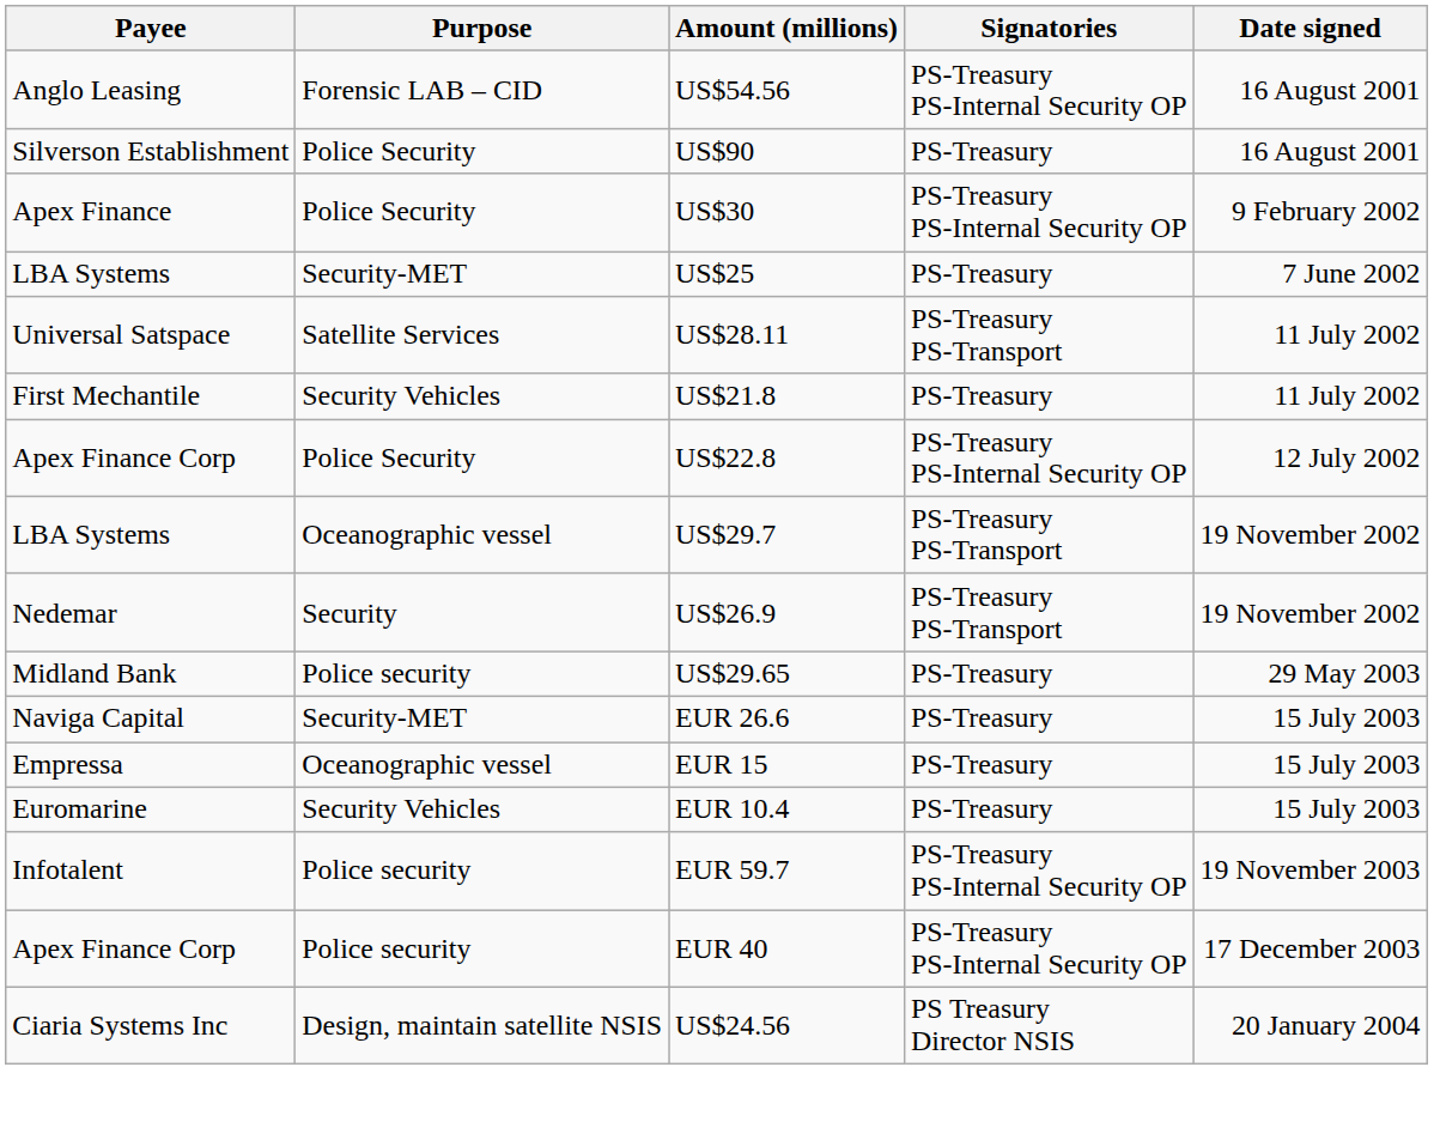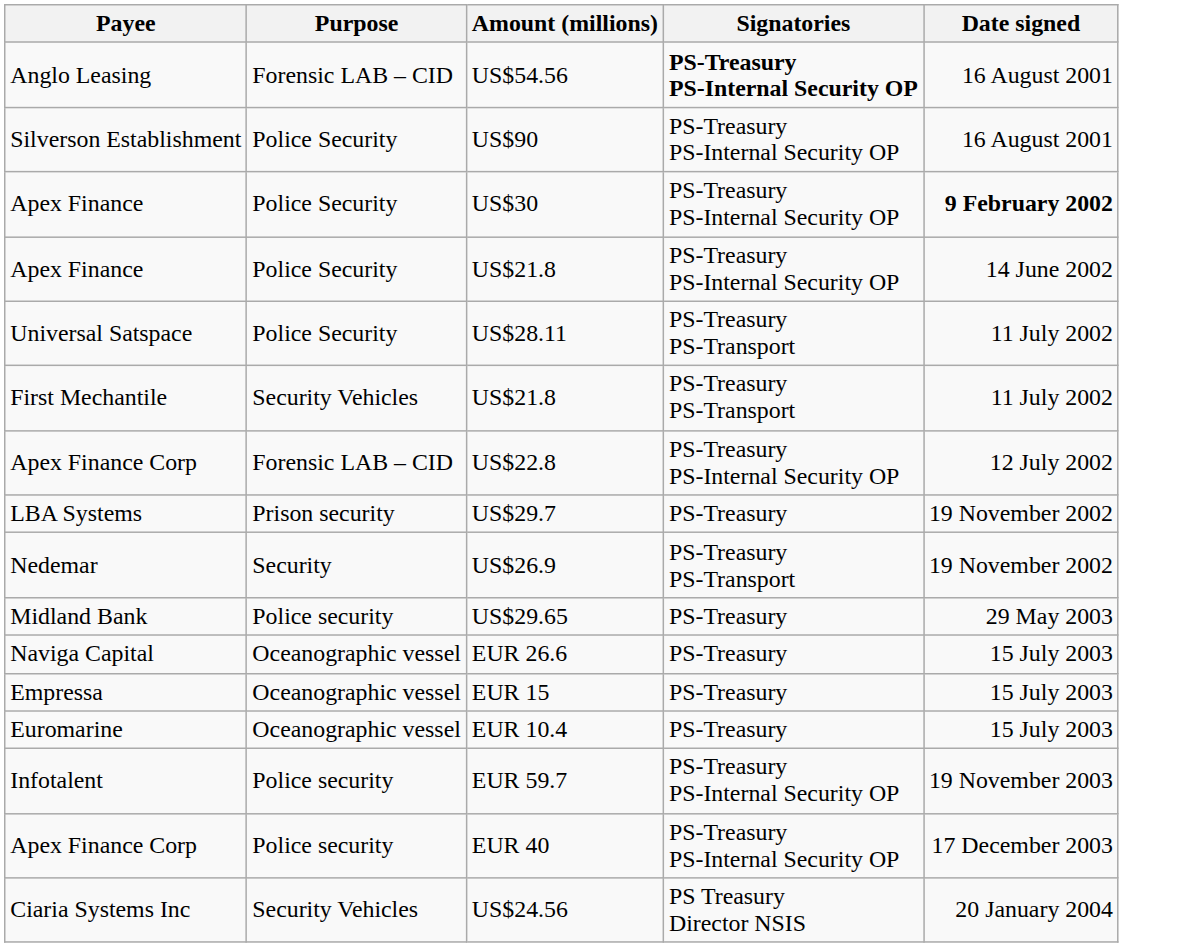 <table class="wikitable">
 <tr>
 <th>Payee</th>
 <th>Purpose</th>
 <th>Amount (millions)</th>
 <th>Signatories</th>
 <th>Date signed</th>
 </tr>
 <tr>
 <td>Anglo Leasing</td>
 <td>Forensic LAB – CID</td>
 <td>US$54.56</td>
-<td>PS-Treasury<br>PS-Internal Security OP</td>
+<td><strong>PS-Treasury<br>PS-Internal Security OP</strong></td>
 <td align=right>16 August 2001</td>
 </tr>
 <tr>
 <td>Silverson Establishment</td>
 <td>Police Security</td>
 <td>US$90</td>
-<td>PS-Treasury</td>
+<td>PS-Treasury<br>PS-Internal Security OP</td>
 <td align=right>16 August 2001</td>
 </tr>
 <tr>
 <td>Apex Finance</td>
 <td>Police Security</td>
 <td>US$30</td>
 <td>PS-Treasury<br>PS-Internal Security OP</td>
-<td align=right>9 February 2002</td>
+<td align=right><strong>9 February 2002</strong></td>
 </tr>
 <tr>
-<td>LBA Systems</td>
-<td>Security-MET</td>
-<td>US$25</td>
-<td>PS-Treasury</td>
-<td align=right>7 June 2002</td>
+<td>Apex Finance</td>
+<td>Police Security</td>
+<td>US$21.8</td>
+<td>PS-Treasury<br>PS-Internal Security OP</td>
+<td align=right>14 June 2002</td>
 </tr>
 <tr>
 <td>Universal Satspace</td>
-<td>Satellite Services</td>
+<td>Police Security</td>
 <td>US$28.11</td>
 <td>PS-Treasury<br>PS-Transport</td>
 <td align=right>11 July 2002</td>
 </tr>
 <tr>
 <td>First Mechantile</td>
 <td>Security Vehicles</td>
 <td>US$21.8</td>
-<td>PS-Treasury</td>
+<td>PS-Treasury<br>PS-Transport</td>
 <td align=right>11 July 2002</td>
 </tr>
 <tr>
 <td>Apex Finance Corp</td>
-<td>Police Security</td>
+<td>Forensic LAB – CID</td>
 <td>US$22.8</td>
 <td>PS-Treasury<br>PS-Internal Security OP</td>
 <td align=right>12 July 2002</td>
 </tr>
 <tr>
 <td>LBA Systems</td>
-<td>Oceanographic vessel</td>
+<td>Prison security</td>
 <td>US$29.7</td>
-<td>PS-Treasury<br>PS-Transport</td>
+<td>PS-Treasury</td>
 <td align=right>19 November 2002</td>
 </tr>
 <tr>
 <td>Nedemar</td>
 <td>Security</td>
 <td>US$26.9</td>
 <td>PS-Treasury<br>PS-Transport</td>
 <td align=right>19 November 2002</td>
 </tr>
 <tr>
 <td>Midland Bank</td>
 <td>Police security</td>
 <td>US$29.65</td>
 <td>PS-Treasury</td>
 <td align=right>29 May 2003</td>
 </tr>
 <tr>
 <td>Naviga Capital</td>
-<td>Security-MET</td>
+<td>Oceanographic vessel</td>
 <td>EUR 26.6</td>
 <td>PS-Treasury</td>
 <td align=right>15 July 2003</td>
 </tr>
 <tr>
 <td>Empressa</td>
 <td>Oceanographic vessel</td>
 <td>EUR 15</td>
 <td>PS-Treasury</td>
 <td align=right>15 July 2003</td>
 </tr>
 <tr>
 <td>Euromarine</td>
-<td>Security Vehicles</td>
+<td>Oceanographic vessel</td>
 <td>EUR 10.4</td>
 <td>PS-Treasury</td>
 <td align=right>15 July 2003</td>
 </tr>
 <tr>
 <td>Infotalent</td>
 <td>Police security</td>
 <td>EUR 59.7</td>
 <td>PS-Treasury<br>PS-Internal Security OP</td>
 <td align=right>19 November 2003</td>
 </tr>
 <tr>
 <td>Apex Finance Corp</td>
 <td>Police security</td>
 <td>EUR 40</td>
 <td>PS-Treasury<br>PS-Internal Security OP</td>
 <td align=right>17 December 2003</td>
 </tr>
 <tr>
 <td>Ciaria Systems Inc</td>
-<td>Design, maintain satellite NSIS</td>
+<td>Security Vehicles</td>
 <td>US$24.56</td>
 <td>PS Treasury<br>Director NSIS</td>
 <td align=right>20 January 2004</td>
 </tr>
 </table>
